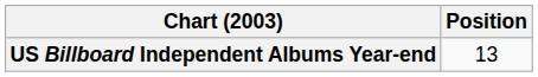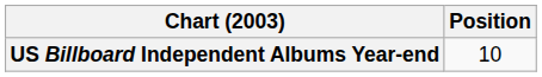 <table class="wikitable sortable plainrowheaders" style="text-align:center">
 <tr>
 <th>Chart (2003)</th>
 <th>Position</th>
 </tr>
 <tr>
 <th scope="row">US <em>Billboard</em> Independent Albums Year-end</th>
-<td>13</td>
+<td>10</td>
 </tr>
 </table>
